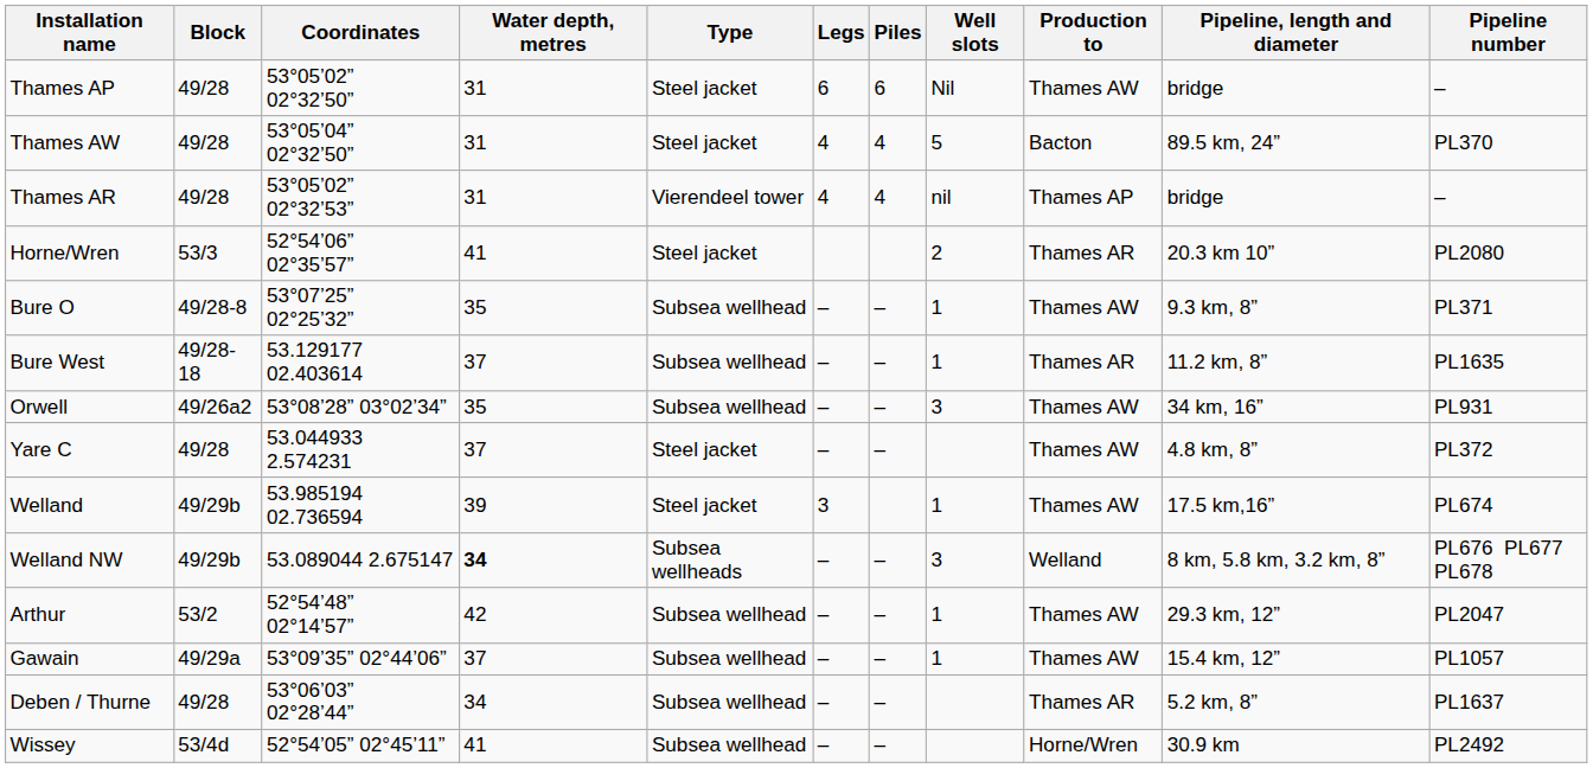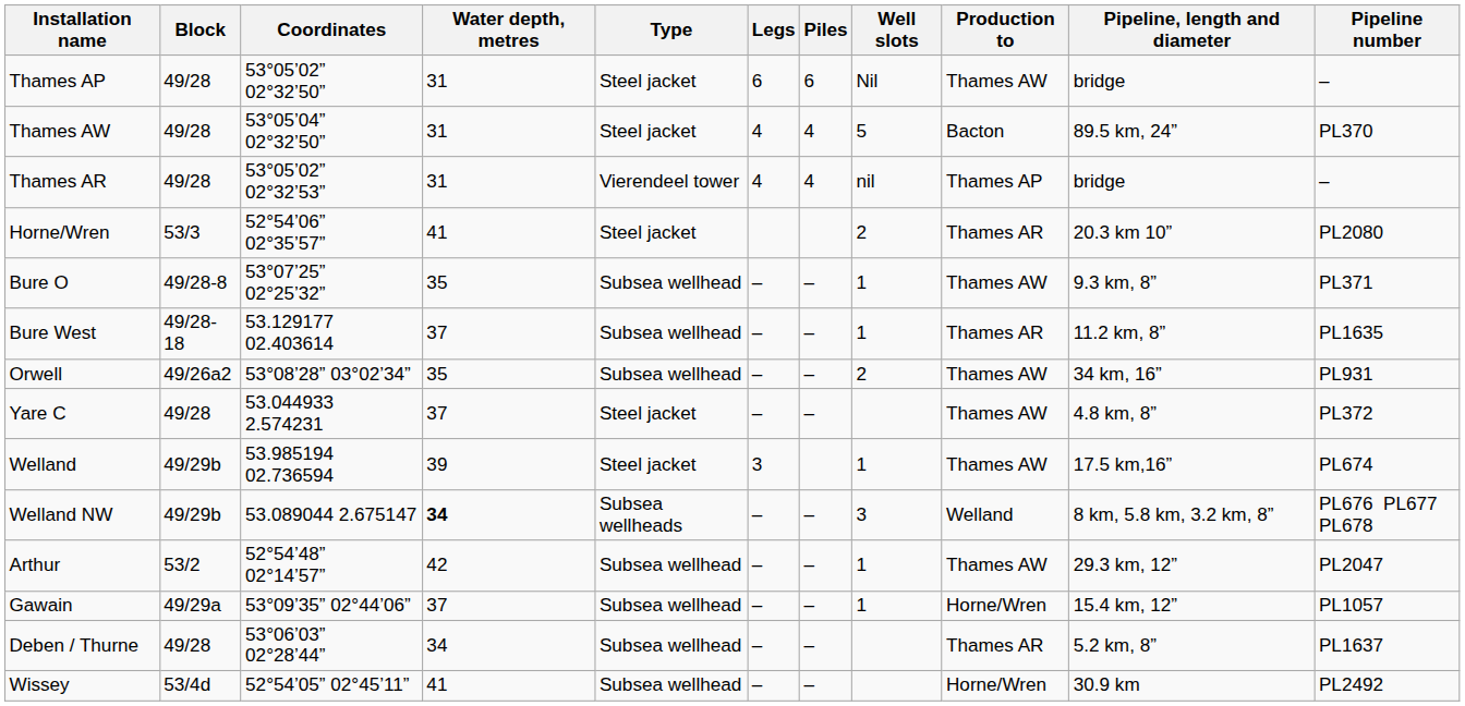 <table class="wikitable">
 <tr>
 <th>Installation name</th>
 <th>Block</th>
 <th>Coordinates</th>
 <th>Water depth, metres</th>
 <th>Type</th>
 <th>Legs</th>
 <th>Piles</th>
 <th>Well slots</th>
 <th>Production to</th>
 <th>Pipeline, length and diameter</th>
 <th>Pipeline number</th>
 </tr>
 <tr>
 <td>Thames AP</td>
 <td>49/28</td>
 <td>53°05’02”<br>02°32’50”</td>
 <td>31</td>
 <td>Steel jacket</td>
 <td>6</td>
 <td>6</td>
 <td>Nil</td>
 <td>Thames AW</td>
 <td>bridge</td>
 <td>–</td>
 </tr>
 <tr>
 <td>Thames AW</td>
 <td>49/28</td>
 <td>53°05’04”<br>02°32’50”</td>
 <td>31</td>
 <td>Steel jacket</td>
 <td>4</td>
 <td>4</td>
 <td>5</td>
 <td>Bacton</td>
 <td>89.5 km, 24”</td>
 <td>PL370</td>
 </tr>
 <tr>
 <td>Thames AR</td>
 <td>49/28</td>
 <td>53°05’02”<br>02°32’53”</td>
 <td>31</td>
 <td>Vierendeel tower</td>
 <td>4</td>
 <td>4</td>
 <td>nil</td>
 <td>Thames AP</td>
 <td>bridge</td>
 <td>–</td>
 </tr>
 <tr>
 <td>Horne/Wren</td>
 <td>53/3</td>
 <td>52°54’06”<br>02°35’57”</td>
 <td>41</td>
 <td>Steel jacket</td>
 <td></td>
 <td></td>
 <td>2</td>
 <td>Thames AR</td>
 <td>20.3 km 10”</td>
 <td>PL2080</td>
 </tr>
 <tr>
 <td>Bure O</td>
 <td>49/28-8</td>
 <td>53°07’25”<br>02°25’32”</td>
 <td>35</td>
 <td>Subsea wellhead</td>
 <td>–</td>
 <td>–</td>
 <td>1</td>
 <td>Thames AW</td>
 <td>9.3 km, 8”</td>
 <td>PL371</td>
 </tr>
 <tr>
 <td>Bure West</td>
 <td>49/28-18</td>
 <td>53.129177 02.403614</td>
 <td>37</td>
 <td>Subsea wellhead</td>
 <td>–</td>
 <td>–</td>
 <td>1</td>
 <td>Thames AR</td>
 <td>11.2 km, 8”</td>
 <td>PL1635</td>
 </tr>
 <tr>
 <td>Orwell</td>
 <td>49/26a2</td>
 <td>53°08’28” 03°02’34”</td>
 <td>35</td>
 <td>Subsea wellhead</td>
 <td>–</td>
 <td>–</td>
-<td>3</td>
+<td>2</td>
 <td>Thames AW</td>
 <td>34 km, 16”</td>
 <td>PL931</td>
 </tr>
 <tr>
 <td>Yare C</td>
 <td>49/28</td>
 <td>53.044933<br>2.574231</td>
 <td>37</td>
 <td>Steel jacket</td>
 <td>–</td>
 <td>–</td>
 <td></td>
 <td>Thames AW</td>
 <td>4.8 km, 8”</td>
 <td>PL372</td>
 </tr>
 <tr>
 <td>Welland</td>
 <td>49/29b</td>
 <td>53.985194 02.736594</td>
 <td>39</td>
 <td>Steel jacket</td>
 <td>3</td>
 <td></td>
 <td>1</td>
 <td>Thames AW</td>
 <td>17.5 km,16”</td>
 <td>PL674</td>
 </tr>
 <tr>
 <td>Welland NW</td>
 <td>49/29b</td>
 <td>53.089044 2.675147</td>
 <td><strong>34</strong></td>
 <td>Subsea wellheads</td>
 <td>–</td>
 <td>–</td>
 <td>3</td>
 <td>Welland</td>
 <td>8 km, 5.8 km, 3.2 km, 8”</td>
 <td>PL676  PL677<br>PL678</td>
 </tr>
 <tr>
 <td>Arthur</td>
 <td>53/2</td>
 <td>52°54’48”<br>02°14’57”</td>
 <td>42</td>
 <td>Subsea wellhead</td>
 <td>–</td>
 <td>–</td>
 <td>1</td>
 <td>Thames AW</td>
 <td>29.3 km, 12”</td>
 <td>PL2047</td>
 </tr>
 <tr>
 <td>Gawain</td>
 <td>49/29a</td>
 <td>53°09’35” 02°44’06”</td>
 <td>37</td>
 <td>Subsea wellhead</td>
 <td>–</td>
 <td>–</td>
 <td>1</td>
-<td>Thames AW</td>
+<td>Horne/Wren</td>
 <td>15.4 km, 12”</td>
 <td>PL1057</td>
 </tr>
 <tr>
 <td>Deben / Thurne</td>
 <td>49/28</td>
 <td>53°06’03”<br>02°28’44”</td>
 <td>34</td>
 <td>Subsea wellhead</td>
 <td>–</td>
 <td>–</td>
 <td></td>
 <td>Thames AR</td>
 <td>5.2 km, 8”</td>
 <td>PL1637</td>
 </tr>
 <tr>
 <td>Wissey</td>
 <td>53/4d</td>
 <td>52°54’05” 02°45’11”</td>
 <td>41</td>
 <td>Subsea wellhead</td>
 <td>–</td>
 <td>–</td>
 <td></td>
 <td>Horne/Wren</td>
 <td>30.9 km</td>
 <td>PL2492</td>
 </tr>
 </table>
